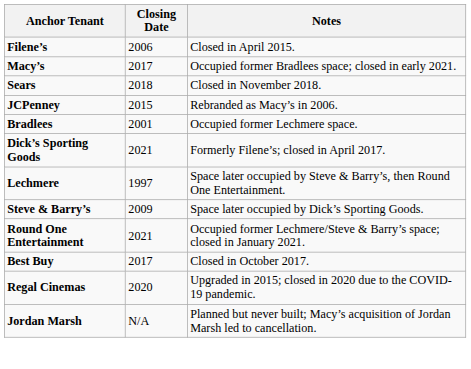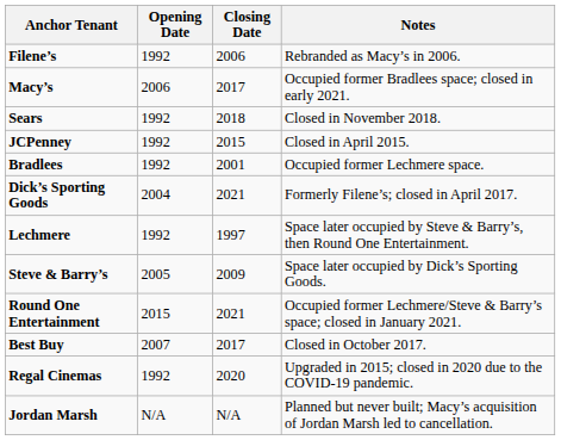 <table class="wikitable">
 <tr>
 <th>Anchor Tenant</th>
+<th>Opening Date</th>
 <th>Closing Date</th>
 <th>Notes</th>
 </tr>
 <tr>
 <td><strong>Filene’s</strong></td>
+<td>1992</td>
 <td>2006</td>
-<td>Closed in April 2015.</td>
+<td>Rebranded as Macy’s in 2006.</td>
 </tr>
 <tr>
 <td><strong>Macy’s</strong></td>
+<td>2006</td>
 <td>2017</td>
 <td>Occupied former Bradlees space; closed in early 2021.</td>
 </tr>
 <tr>
 <td><strong>Sears</strong></td>
+<td>1992</td>
 <td>2018</td>
 <td>Closed in November 2018.</td>
 </tr>
 <tr>
 <td><strong>JCPenney</strong></td>
+<td>1992</td>
 <td>2015</td>
-<td>Rebranded as Macy’s in 2006.</td>
+<td>Closed in April 2015.</td>
 </tr>
 <tr>
 <td><strong>Bradlees</strong></td>
+<td>1992</td>
 <td>2001</td>
 <td>Occupied former Lechmere space.</td>
 </tr>
 <tr>
 <td><strong>Dick’s Sporting Goods</strong></td>
+<td>2004</td>
 <td>2021</td>
 <td>Formerly Filene’s; closed in April 2017.</td>
 </tr>
 <tr>
 <td><strong>Lechmere</strong></td>
+<td>1992</td>
 <td>1997</td>
 <td>Space later occupied by Steve & Barry’s, then Round One Entertainment.</td>
 </tr>
 <tr>
 <td><strong>Steve & Barry’s</strong></td>
+<td>2005</td>
 <td>2009</td>
 <td>Space later occupied by Dick’s Sporting Goods.</td>
 </tr>
 <tr>
 <td><strong>Round One Entertainment</strong></td>
+<td>2015</td>
 <td>2021</td>
 <td>Occupied former Lechmere/Steve & Barry’s space; closed in January 2021.</td>
 </tr>
 <tr>
 <td><strong>Best Buy</strong></td>
+<td>2007</td>
 <td>2017</td>
 <td>Closed in October 2017.</td>
 </tr>
 <tr>
 <td><strong>Regal Cinemas</strong></td>
+<td>1992</td>
 <td>2020</td>
 <td>Upgraded in 2015; closed in 2020 due to the COVID-19 pandemic.</td>
 </tr>
 <tr>
 <td><strong>Jordan Marsh</strong></td>
 <td>N/A</td>
+<td>N/A</td>
 <td>Planned but never built; Macy’s acquisition of Jordan Marsh led to cancellation.</td>
 </tr>
 </table>
